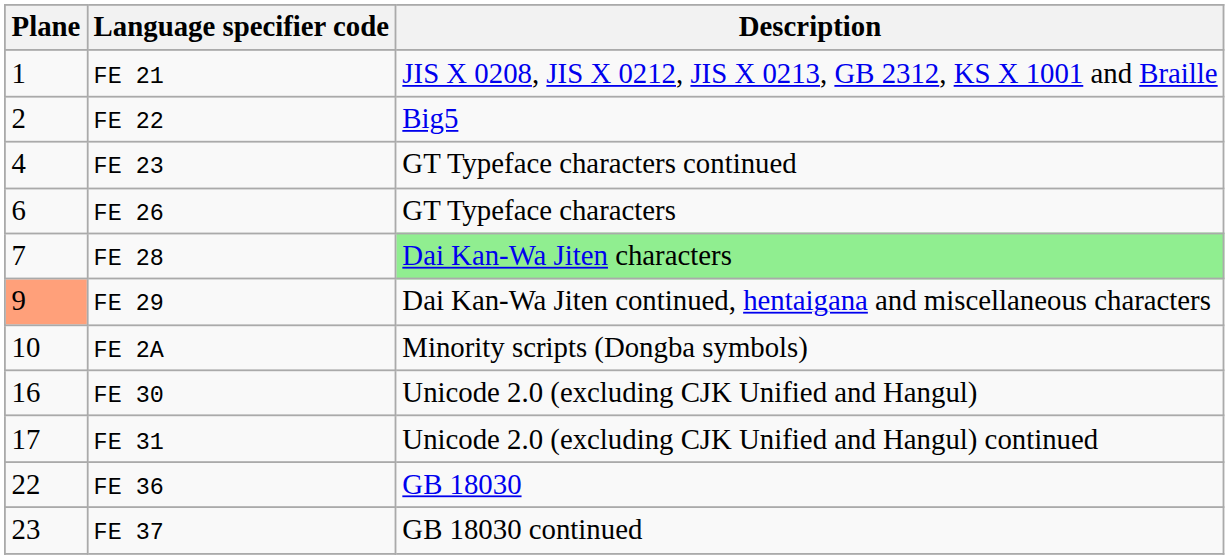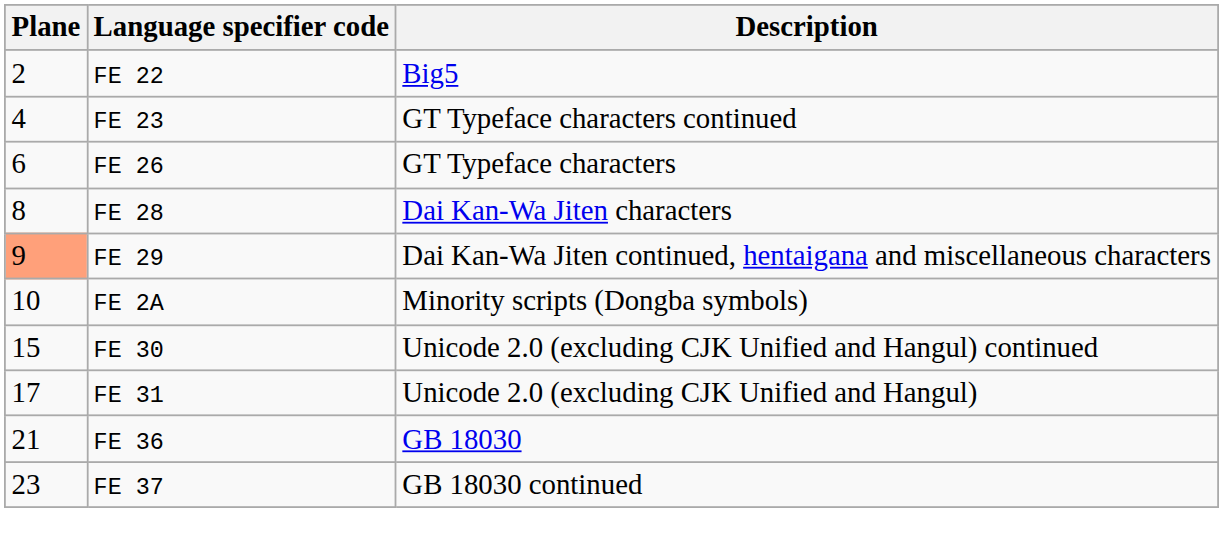 <table class="wikitable">
 <tr>
 <th>Plane</th>
 <th>Language specifier code</th>
 <th>Description</th>
-</tr>
-<tr>
-<td>1</td>
-<td><code>FE 21</code></td>
-<td><a href='#'>JIS X 0208</a>, <a href='#'>JIS X 0212</a>, <a href='#'>JIS X 0213</a>, <a href='#'>GB 2312</a>, <a href='#'>KS X 1001</a> and <a href='#'>Braille</a></td>
 </tr>
 <tr>
 <td>2</td>
 <td><code>FE 22</code></td>
 <td><a href='#'>Big5</a></td>
 </tr>
 <tr>
 <td>4</td>
 <td><code>FE 23</code></td>
 <td>GT Typeface characters continued</td>
 </tr>
 <tr>
 <td>6</td>
 <td><code>FE 26</code></td>
 <td>GT Typeface characters</td>
 </tr>
 <tr>
-<td>7</td>
+<td>8</td>
 <td><code>FE 28</code></td>
-<td style="background: lightgreen;"><a href='#'>Dai Kan-Wa Jiten</a> characters</td>
+<td><a href='#'>Dai Kan-Wa Jiten</a> characters</td>
 </tr>
 <tr>
 <td style="background: lightsalmon;">9</td>
 <td><code>FE 29</code></td>
 <td>Dai Kan-Wa Jiten continued, <a href='#'>hentaigana</a> and miscellaneous characters</td>
 </tr>
 <tr>
 <td>10</td>
 <td><code>FE 2A</code></td>
 <td>Minority scripts (Dongba symbols)</td>
 </tr>
 <tr>
-<td>16</td>
+<td>15</td>
 <td><code>FE 30</code></td>
-<td>Unicode 2.0 (excluding CJK Unified and Hangul)</td>
+<td>Unicode 2.0 (excluding CJK Unified and Hangul) continued</td>
 </tr>
 <tr>
 <td>17</td>
 <td><code>FE 31</code></td>
-<td>Unicode 2.0 (excluding CJK Unified and Hangul) continued</td>
+<td>Unicode 2.0 (excluding CJK Unified and Hangul)</td>
 </tr>
 <tr>
-<td>22</td>
+<td>21</td>
 <td><code>FE 36</code></td>
 <td><a href='#'>GB 18030</a></td>
 </tr>
 <tr>
 <td>23</td>
 <td><code>FE 37</code></td>
 <td>GB 18030 continued</td>
 </tr>
 </table>
